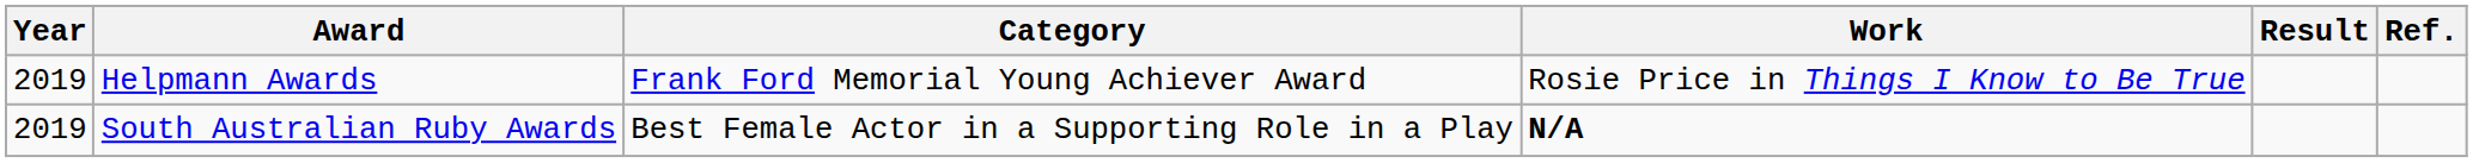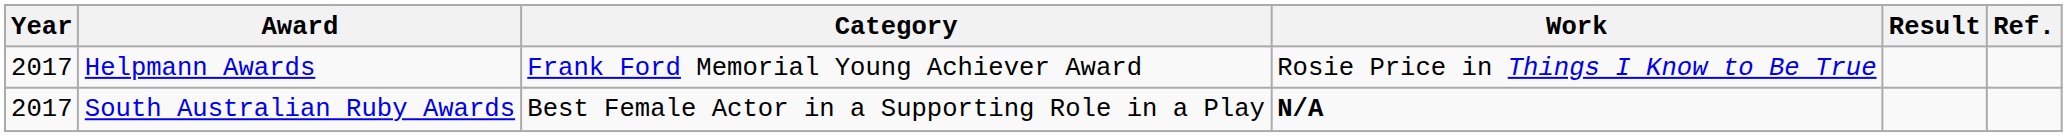 <table class="wikitable">
 <tr>
 <th>Year</th>
 <th>Award</th>
 <th>Category</th>
 <th>Work</th>
 <th>Result</th>
 <th>Ref.</th>
 </tr>
 <tr>
-<td>2019</td>
+<td>2017</td>
 <td><a href='#'>Helpmann Awards</a></td>
 <td><a href='#'>Frank Ford</a> Memorial Young Achiever Award</td>
 <td>Rosie Price in <em><a href='#'>Things I Know to Be True</a></em></td>
 <td></td>
 <td></td>
 </tr>
 <tr>
-<td>2019</td>
+<td>2017</td>
 <td><a href='#'>South Australian Ruby Awards</a></td>
 <td>Best Female Actor in a Supporting Role in a Play</td>
 <td Outstanding achievement><strong>N/A</strong></td>
 <td></td>
 <td></td>
 </tr>
 </table>
